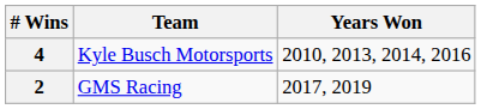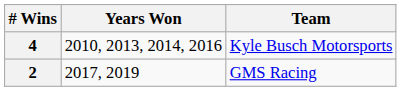 <table class="wikitable" style="font-size: 95%;">
 <tr>
 <th># Wins</th>
+<th>Years Won</th>
 <th>Team</th>
-<th>Years Won</th>
 </tr>
 <tr>
 <th>4</th>
+<td>2010, 2013, 2014, 2016</td>
 <td><a href='#'>Kyle Busch Motorsports</a></td>
-<td>2010, 2013, 2014, 2016</td>
 </tr>
 <tr>
 <th>2</th>
+<td>2017, 2019</td>
 <td><a href='#'>GMS Racing</a></td>
-<td>2017, 2019</td>
 </tr>
 </table>
